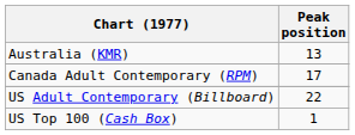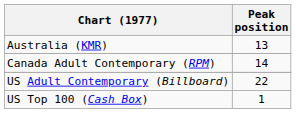 <table class="wikitable sortable">
 <tr>
 <th>Chart (1977)</th>
 <th>Peak<br>position</th>
 </tr>
 <tr>
 <td>Australia (<a href='#'>KMR</a>)</td>
 <td align="center">13</td>
 </tr>
 <tr>
 </tr>
 <tr>
 <td>Canada Adult Contemporary (<em><a href='#'>RPM</a></em>)</td>
-<td style="text-align:center;">17</td>
+<td style="text-align:center;">14</td>
 </tr>
 <tr>
 </tr>
 <tr>
 </tr>
 <tr>
 <td>US <a href='#'>Adult Contemporary</a> (<em>Billboard</em>)</td>
 <td align="center">22</td>
 </tr>
 <tr>
 <td>US Top 100 (<a href='#'><em>Cash Box</em></a>)</td>
 <td align="center">1</td>
 </tr>
 </table>
